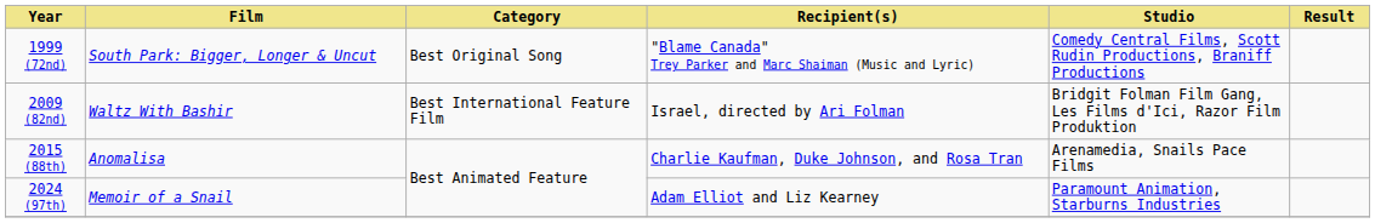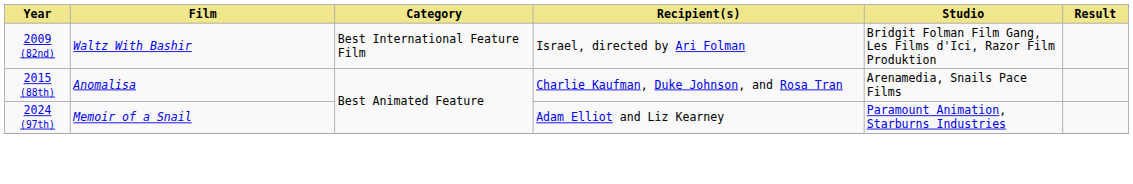 <table class="wikitable" width="100%">
 <tr>
 <th width="5%" style="background:#F0E68C">Year</th>
 <th width="20%" style="background:#F0E68C">Film</th>
 <th width="15%" style="background:#F0E68C">Category</th>
 <th width="25%" style="background:#F0E68C">Recipient(s)</th>
 <th width="15%" style="background:#F0E68C">Studio</th>
 <th width="5%" style="background:#F0E68C">Result</th>
-</tr>
-<tr>
-<td align="center"><a href='#'>1999</a><br><small><a href='#'>(72nd)</a></small></td>
-<td><em><a href='#'>South Park: Bigger, Longer & Uncut</a></em></td>
-<td>Best Original Song</td>
-<td>"<a href='#'>Blame Canada</a>" <br><small><a href='#'>Trey Parker</a> and <a href='#'>Marc Shaiman</a> (Music and Lyric)</small></td>
-<td><a href='#'>Comedy Central Films</a>, <a href='#'>Scott Rudin Productions</a>, <a href='#'>Braniff Productions</a></td>
-<td></td>
 </tr>
 <tr>
 <td align="center"><a href='#'>2009</a><br><small><a href='#'>(82nd)</a></small></td>
 <td><em><a href='#'>Waltz With Bashir</a></em></td>
 <td>Best International Feature Film</td>
 <td>Israel, directed by <a href='#'>Ari Folman</a></td>
 <td>Bridgit Folman Film Gang, Les Films d'Ici, Razor Film Produktion</td>
 <td></td>
 </tr>
 <tr>
 <td align="center"><a href='#'>2015</a><br><small><a href='#'>(88th)</a></small></td>
 <td><em><a href='#'>Anomalisa</a></em></td>
 <td rowspan="2">Best Animated Feature</td>
 <td><a href='#'>Charlie Kaufman</a>, <a href='#'>Duke Johnson</a>, and <a href='#'>Rosa Tran</a></td>
 <td>Arenamedia, Snails Pace Films</td>
 <td></td>
 </tr>
 <tr>
 <td align="center"><a href='#'>2024</a><br><small><a href='#'>(97th)</a></small></td>
 <td><em><a href='#'>Memoir of a Snail</a></em></td>
 <td><a href='#'>Adam Elliot</a> and Liz Kearney</td>
 <td><a href='#'>Paramount Animation</a>, <a href='#'>Starburns Industries</a></td>
 <td></td>
 </tr>
 <tr>
 </tr>
 </table>
